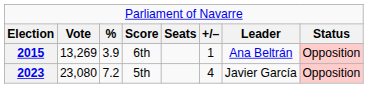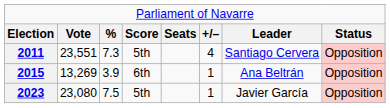 <table class="wikitable" style="font-size:97%; text-align:center;">
 <tr>
 <td colspan="8"><a href='#'>Parliament of Navarre</a></td>
 </tr>
 <tr>
 <th>Election</th>
 <th>Vote</th>
 <th>%</th>
 <th>Score</th>
 <th>Seats</th>
 <th>+/–</th>
 <th>Leader</th>
 <th>Status</th>
 </tr>
 <tr>
+<th><a href='#'>2011</a></th>
+<td>23,551</td>
+<td>7.3</td>
+<td>5th</td>
+<td></td>
+<td>4</td>
+<td><a href='#'>Santiago Cervera</a></td>
+<td style="background-color:#fcc;">Opposition</td>
+</tr>
+<tr>
 <th><a href='#'>2015</a></th>
 <td>13,269</td>
 <td>3.9</td>
 <td>6th</td>
 <td></td>
 <td>1</td>
 <td><a href='#'>Ana Beltrán</a></td>
 <td style="background-color:#fcc;">Opposition</td>
 </tr>
 <tr>
 <th><a href='#'>2023</a></th>
 <td>23,080</td>
-<td>7.2</td>
+<td>7.5</td>
 <td>5th</td>
 <td></td>
-<td>4</td>
+<td>1</td>
 <td>Javier García</td>
 <td style="background-color:#fcc;">Opposition</td>
 </tr>
 </table>
